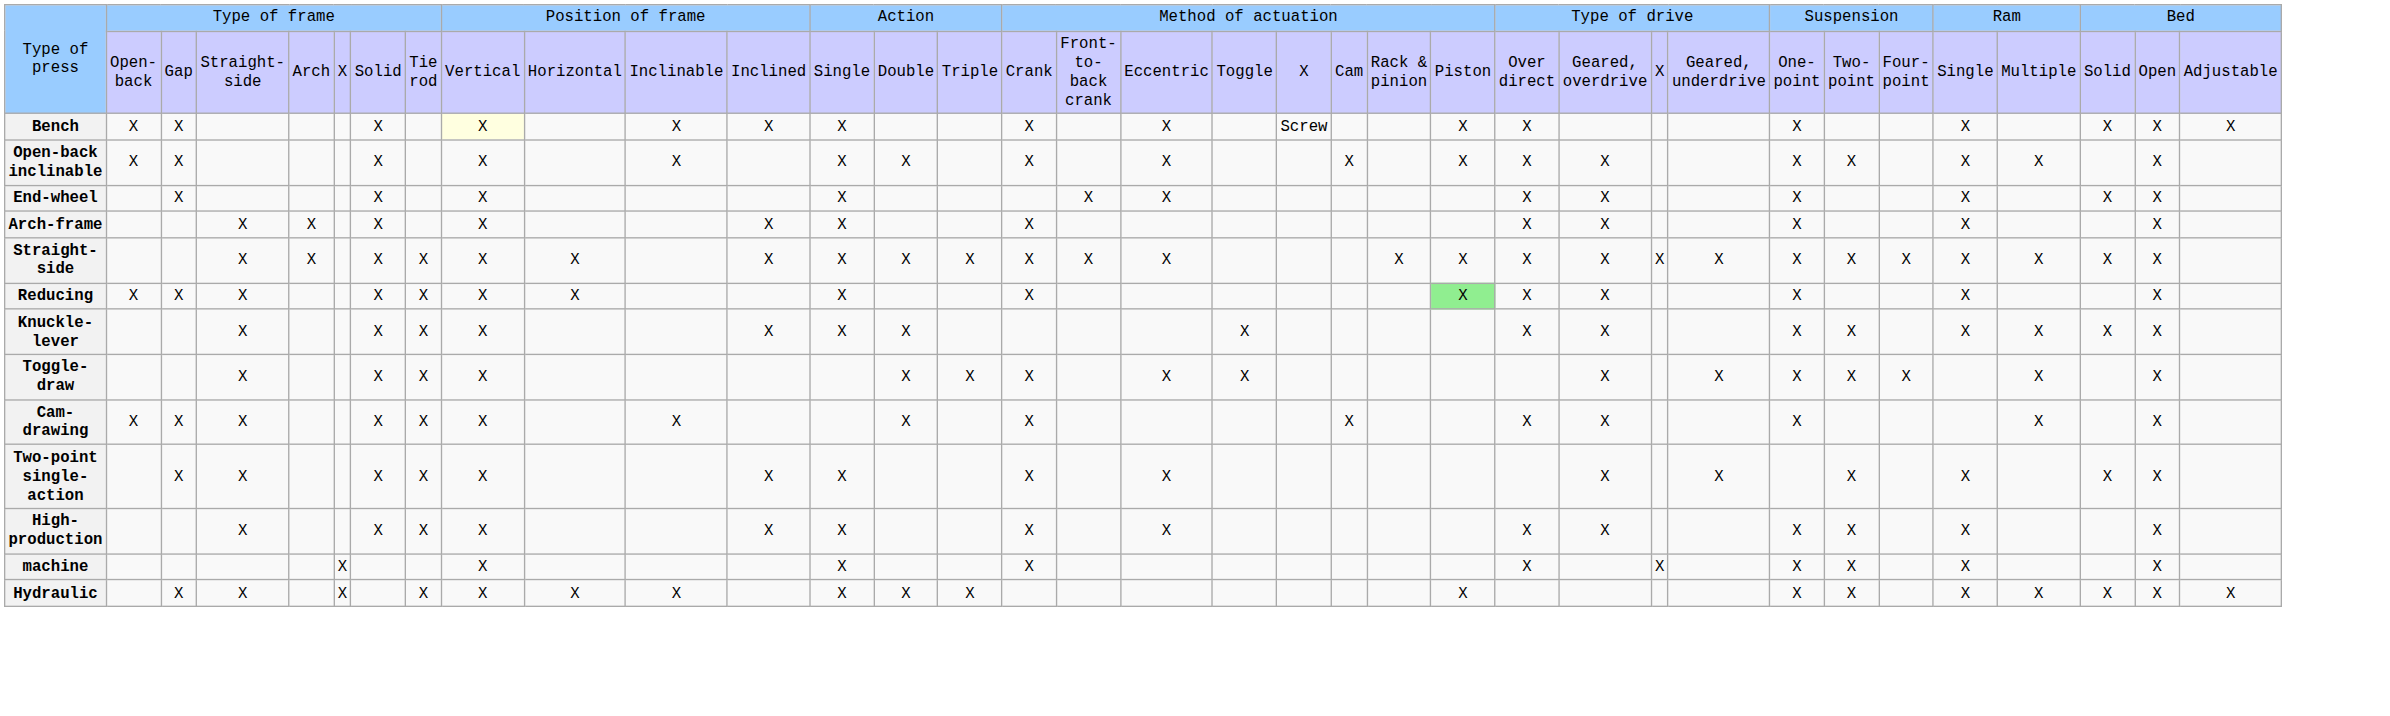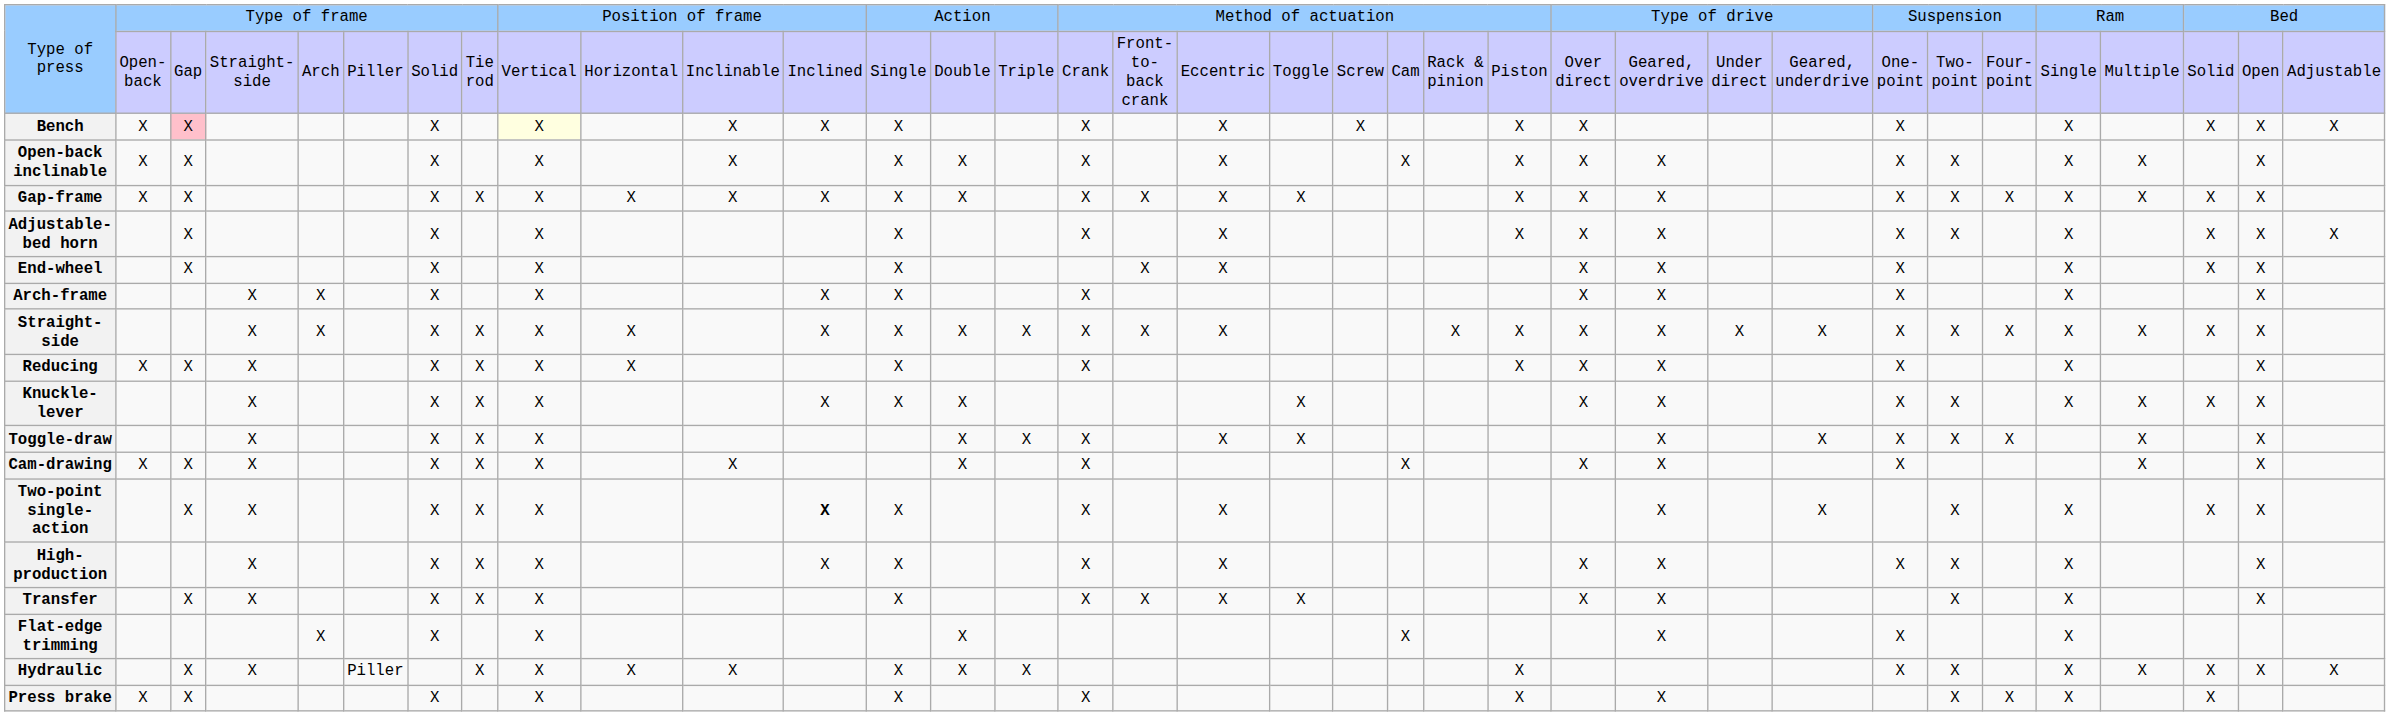 <table class="wikitable" style="text-align:center; font-size:90%;">
 <tr bgcolor="#99CCFF">
 <td rowspan="2">Type of press</td>
 <td colspan="7">Type of frame</td>
 <td colspan="4">Position of frame</td>
 <td colspan="3">Action</td>
 <td colspan="8">Method of actuation</td>
 <td colspan="4">Type of drive</td>
 <td colspan="3">Suspension</td>
 <td colspan="2">Ram</td>
 <td colspan="3">Bed</td>
 </tr>
 <tr bgcolor="#CCCCFF">
 <td>Open-back</td>
 <td>Gap</td>
 <td>Straight-side</td>
 <td>Arch</td>
-<td width="35">X</td>
+<td>Piller</td>
 <td>Solid</td>
 <td>Tie rod</td>
 <td>Vertical</td>
 <td>Horizontal</td>
 <td>Inclinable</td>
 <td>Inclined</td>
 <td>Single</td>
 <td>Double</td>
 <td>Triple</td>
 <td>Crank</td>
 <td>Front-to-back crank</td>
 <td>Eccentric</td>
 <td>Toggle</td>
-<td>X</td>
+<td>Screw</td>
 <td>Cam</td>
 <td>Rack & pinion</td>
 <td>Piston</td>
 <td>Over direct</td>
 <td>Geared, overdrive</td>
-<td width="40">X</td>
+<td>Under direct</td>
 <td>Geared, underdrive</td>
 <td>One-point</td>
 <td>Two-point</td>
 <td>Four-point</td>
 <td>Single</td>
 <td>Multiple</td>
 <td>Solid</td>
 <td>Open</td>
 <td>Adjustable</td>
 </tr>
 <tr>
 <th scope="row">Bench</th>
 <td>X</td>
-<td>X</td>
+<td style="background: pink;">X</td>
 <td></td>
 <td></td>
 <td></td>
 <td>X</td>
 <td></td>
 <td style="background: lightyellow;">X</td>
 <td></td>
 <td>X</td>
 <td>X</td>
 <td>X</td>
 <td></td>
 <td></td>
 <td>X</td>
 <td></td>
 <td>X</td>
 <td></td>
-<td>Screw</td>
+<td>X</td>
 <td></td>
 <td></td>
 <td>X</td>
 <td>X</td>
 <td></td>
 <td></td>
 <td></td>
 <td>X</td>
 <td></td>
 <td></td>
 <td>X</td>
 <td></td>
 <td>X</td>
 <td>X</td>
 <td>X</td>
 </tr>
 <tr>
 <th scope="row">Open-back inclinable</th>
 <td>X</td>
 <td>X</td>
 <td></td>
 <td></td>
 <td></td>
 <td>X</td>
 <td></td>
 <td>X</td>
 <td></td>
 <td>X</td>
 <td></td>
 <td>X</td>
 <td>X</td>
 <td></td>
 <td>X</td>
 <td></td>
 <td>X</td>
 <td></td>
 <td></td>
 <td>X</td>
 <td></td>
 <td>X</td>
 <td>X</td>
 <td>X</td>
 <td></td>
 <td></td>
 <td>X</td>
 <td>X</td>
 <td></td>
 <td>X</td>
 <td>X</td>
 <td></td>
 <td>X</td>
 <td></td>
+</tr>
+<tr>
+<th>Gap-frame</th>
+<td>X</td>
+<td>X</td>
+<td></td>
+<td></td>
+<td></td>
+<td>X</td>
+<td>X</td>
+<td>X</td>
+<td>X</td>
+<td>X</td>
+<td>X</td>
+<td>X</td>
+<td>X</td>
+<td></td>
+<td>X</td>
+<td>X</td>
+<td>X</td>
+<td>X</td>
+<td></td>
+<td></td>
+<td></td>
+<td>X</td>
+<td>X</td>
+<td>X</td>
+<td></td>
+<td></td>
+<td>X</td>
+<td>X</td>
+<td>X</td>
+<td>X</td>
+<td>X</td>
+<td>X</td>
+<td>X</td>
+<td></td>
+</tr>
+<tr>
+<th scope="row">Adjustable-bed horn</th>
+<td></td>
+<td>X</td>
+<td></td>
+<td></td>
+<td></td>
+<td>X</td>
+<td></td>
+<td>X</td>
+<td></td>
+<td></td>
+<td></td>
+<td>X</td>
+<td></td>
+<td></td>
+<td>X</td>
+<td></td>
+<td>X</td>
+<td></td>
+<td></td>
+<td></td>
+<td></td>
+<td>X</td>
+<td>X</td>
+<td>X</td>
+<td></td>
+<td></td>
+<td>X</td>
+<td>X</td>
+<td></td>
+<td>X</td>
+<td></td>
+<td>X</td>
+<td>X</td>
+<td>X</td>
 </tr>
 <tr>
 <th scope="row">End-wheel</th>
 <td></td>
 <td>X</td>
 <td></td>
 <td></td>
 <td></td>
 <td>X</td>
 <td></td>
 <td>X</td>
 <td></td>
 <td></td>
 <td></td>
 <td>X</td>
 <td></td>
 <td></td>
 <td></td>
 <td>X</td>
 <td>X</td>
 <td></td>
 <td></td>
 <td></td>
 <td></td>
 <td></td>
 <td>X</td>
 <td>X</td>
 <td></td>
 <td></td>
 <td>X</td>
 <td></td>
 <td></td>
 <td>X</td>
 <td></td>
 <td>X</td>
 <td>X</td>
 <td></td>
 </tr>
 <tr>
 <th scope="row">Arch-frame</th>
 <td></td>
 <td></td>
 <td>X</td>
 <td>X</td>
 <td></td>
 <td>X</td>
 <td></td>
 <td>X</td>
 <td></td>
 <td></td>
 <td>X</td>
 <td>X</td>
 <td></td>
 <td></td>
 <td>X</td>
 <td></td>
 <td></td>
 <td></td>
 <td></td>
 <td></td>
 <td></td>
 <td></td>
 <td>X</td>
 <td>X</td>
 <td></td>
 <td></td>
 <td>X</td>
 <td></td>
 <td></td>
 <td>X</td>
 <td></td>
 <td></td>
 <td>X</td>
 <td></td>
 </tr>
 <tr>
 <th scope="row">Straight-side</th>
 <td></td>
 <td></td>
 <td>X</td>
 <td>X</td>
 <td></td>
 <td>X</td>
 <td>X</td>
 <td>X</td>
 <td>X</td>
 <td></td>
 <td>X</td>
 <td>X</td>
 <td>X</td>
 <td>X</td>
 <td>X</td>
 <td>X</td>
 <td>X</td>
 <td></td>
 <td></td>
 <td></td>
 <td>X</td>
 <td>X</td>
 <td>X</td>
 <td>X</td>
 <td>X</td>
 <td>X</td>
 <td>X</td>
 <td>X</td>
 <td>X</td>
 <td>X</td>
 <td>X</td>
 <td>X</td>
 <td>X</td>
 <td></td>
 </tr>
 <tr>
 <th scope="row">Reducing</th>
 <td>X</td>
 <td>X</td>
 <td>X</td>
 <td></td>
 <td></td>
 <td>X</td>
 <td>X</td>
 <td>X</td>
 <td>X</td>
 <td></td>
 <td></td>
 <td>X</td>
 <td></td>
 <td></td>
 <td>X</td>
 <td></td>
 <td></td>
 <td></td>
 <td></td>
 <td></td>
 <td></td>
-<td style="background: lightgreen;">X</td>
+<td>X</td>
 <td>X</td>
 <td>X</td>
 <td></td>
 <td></td>
 <td>X</td>
 <td></td>
 <td></td>
 <td>X</td>
 <td></td>
 <td></td>
 <td>X</td>
 <td></td>
 </tr>
 <tr>
 <th scope="row">Knuckle-lever</th>
 <td width="50"></td>
 <td width="28"></td>
 <td width="50">X</td>
 <td width="33"></td>
 <td width="35"></td>
 <td width="34">X</td>
 <td width="48">X</td>
 <td width="49">X</td>
 <td width="62"></td>
 <td width="59"></td>
 <td width="50">X</td>
 <td width="41">X</td>
 <td width="45">X</td>
 <td width="39"></td>
 <td width="40"></td>
 <td width="64"></td>
 <td width="57"></td>
 <td width="45">X</td>
 <td width="42"></td>
 <td width="32"></td>
 <td width="61"></td>
 <td width="42"></td>
 <td width="39">X</td>
 <td width="60">X</td>
 <td width="40"></td>
 <td width="68"></td>
 <td width="35">X</td>
 <td width="35">X</td>
 <td width="36"></td>
 <td width="41">X</td>
 <td width="51">X</td>
 <td width="34">X</td>
 <td width="36">X</td>
 <td width="66"></td>
 </tr>
 <tr>
 <th scope="row">Toggle-draw</th>
 <td width="50"></td>
 <td width="28"></td>
 <td width="50">X</td>
 <td width="33"></td>
 <td width="35"></td>
 <td width="34">X</td>
 <td width="48">X</td>
 <td width="49">X</td>
 <td width="62"></td>
 <td width="59"></td>
 <td width="50"></td>
 <td width="41"></td>
 <td width="45">X</td>
 <td width="39">X</td>
 <td width="40">X</td>
 <td width="64"></td>
 <td width="57">X</td>
 <td width="45">X</td>
 <td width="42"></td>
 <td width="32"></td>
 <td width="61"></td>
 <td width="42"></td>
 <td width="39"></td>
 <td width="60">X</td>
 <td width="40"></td>
 <td width="68">X</td>
 <td width="35">X</td>
 <td width="35">X</td>
 <td width="36">X</td>
 <td width="41"></td>
 <td width="51">X</td>
 <td width="34"></td>
 <td width="36">X</td>
 <td width="66"></td>
 </tr>
 <tr>
 <th scope="row">Cam-drawing</th>
 <td width="50">X</td>
 <td width="28">X</td>
 <td width="50">X</td>
 <td width="33"></td>
 <td width="35"></td>
 <td width="34">X</td>
 <td width="48">X</td>
 <td width="49">X</td>
 <td width="62"></td>
 <td width="59">X</td>
 <td width="50"></td>
 <td width="41"></td>
 <td width="45">X</td>
 <td width="39"></td>
 <td width="40">X</td>
 <td width="64"></td>
 <td width="57"></td>
 <td width="45"></td>
 <td width="42"></td>
 <td width="32">X</td>
 <td width="61"></td>
 <td width="42"></td>
 <td width="39">X</td>
 <td width="60">X</td>
 <td width="40"></td>
 <td width="68"></td>
 <td width="35">X</td>
 <td width="35"></td>
 <td width="36"></td>
 <td width="41"></td>
 <td width="51">X</td>
 <td width="34"></td>
 <td width="36">X</td>
 <td width="66"></td>
 </tr>
 <tr>
 <th scope="row">Two-point single-action</th>
 <td width="50"></td>
 <td width="28">X</td>
 <td width="50">X</td>
 <td width="33"></td>
 <td width="35"></td>
 <td width="34">X</td>
 <td width="48">X</td>
 <td width="49">X</td>
 <td width="62"></td>
 <td width="59"></td>
-<td width="50">X</td>
+<td width="50"><strong>X</strong></td>
 <td width="41">X</td>
 <td width="45"></td>
 <td width="39"></td>
 <td width="40">X</td>
 <td width="64"></td>
 <td width="57">X</td>
 <td width="45"></td>
 <td width="42"></td>
 <td width="32"></td>
 <td width="61"></td>
 <td width="42"></td>
 <td width="39"></td>
 <td width="60">X</td>
 <td width="40"></td>
 <td width="68">X</td>
 <td width="35"></td>
 <td width="35">X</td>
 <td width="36"></td>
 <td width="41">X</td>
 <td width="51"></td>
 <td width="34">X</td>
 <td width="36">X</td>
 <td width="66"></td>
 </tr>
 <tr>
 <th scope="row">High-production</th>
 <td width="50"></td>
 <td width="28"></td>
 <td width="50">X</td>
 <td width="33"></td>
 <td width="35"></td>
 <td width="34">X</td>
 <td width="48">X</td>
 <td width="49">X</td>
 <td width="62"></td>
 <td width="59"></td>
 <td width="50">X</td>
 <td width="41">X</td>
 <td width="45"></td>
 <td width="39"></td>
 <td width="40">X</td>
 <td width="64"></td>
 <td width="57">X</td>
 <td width="45"></td>
 <td width="42"></td>
 <td width="32"></td>
 <td width="61"></td>
 <td width="42"></td>
 <td width="39">X</td>
 <td width="60">X</td>
 <td width="40"></td>
 <td width="68"></td>
 <td width="35">X</td>
 <td width="35">X</td>
 <td width="36"></td>
 <td width="41">X</td>
 <td width="51"></td>
 <td width="34"></td>
 <td width="36">X</td>
 <td width="66"></td>
 </tr>
 <tr>
-<th scope="row"> machine</th>
+<th scope="row">Transfer</th>
 <td width="50"></td>
-<td width="28"></td>
-<td width="50"></td>
+<td width="28">X</td>
+<td width="50">X</td>
 <td width="33"></td>
-<td width="35">X</td>
-<td width="34"></td>
-<td width="48"></td>
+<td width="35"></td>
+<td width="34">X</td>
+<td width="48">X</td>
 <td width="49">X</td>
 <td width="62"></td>
 <td width="59"></td>
 <td width="50"></td>
 <td width="41">X</td>
 <td width="45"></td>
 <td width="39"></td>
 <td width="40">X</td>
-<td width="64"></td>
-<td width="57"></td>
-<td width="45"></td>
+<td width="64">X</td>
+<td width="57">X</td>
+<td width="45">X</td>
 <td width="42"></td>
 <td width="32"></td>
 <td width="61"></td>
 <td width="42"></td>
 <td width="39">X</td>
-<td width="60"></td>
-<td width="40">X</td>
+<td width="60">X</td>
+<td width="40"></td>
 <td width="68"></td>
-<td width="35">X</td>
+<td width="35"></td>
 <td width="35">X</td>
 <td width="36"></td>
 <td width="41">X</td>
 <td width="51"></td>
 <td width="34"></td>
 <td width="36">X</td>
 <td width="66"></td>
 </tr>
 <tr>
+<th scope="row">Flat-edge trimming</th>
+<td width="50"></td>
+<td width="28"></td>
+<td width="50"></td>
+<td width="33">X</td>
+<td width="35"></td>
+<td width="34">X</td>
+<td width="48"></td>
+<td width="49">X</td>
+<td width="62"></td>
+<td width="59"></td>
+<td width="50"></td>
+<td width="41"></td>
+<td width="45">X</td>
+<td width="39"></td>
+<td width="40"></td>
+<td width="64"></td>
+<td width="57"></td>
+<td width="45"></td>
+<td width="42"></td>
+<td width="32">X</td>
+<td width="61"></td>
+<td width="42"></td>
+<td width="39"></td>
+<td width="60">X</td>
+<td width="40"></td>
+<td width="68"></td>
+<td width="35">X</td>
+<td width="35"></td>
+<td width="36"></td>
+<td width="41">X</td>
+<td width="51"></td>
+<td width="34"></td>
+<td width="36"></td>
+<td width="66"></td>
+</tr>
+<tr>
 <th scope="row">Hydraulic</th>
 <td width="50"></td>
 <td width="28">X</td>
 <td width="50">X</td>
 <td width="33"></td>
-<td width="35">X</td>
+<td>Piller</td>
 <td width="34"></td>
 <td width="48">X</td>
 <td width="49">X</td>
 <td width="62">X</td>
 <td width="59">X</td>
 <td width="50"></td>
 <td width="41">X</td>
 <td width="45">X</td>
 <td width="39">X</td>
 <td width="40"></td>
 <td width="64"></td>
 <td width="57"></td>
 <td width="45"></td>
 <td width="42"></td>
 <td width="32"></td>
 <td width="61"></td>
 <td width="42">X</td>
 <td width="39"></td>
 <td width="60"></td>
 <td width="40"></td>
 <td width="68"></td>
 <td width="35">X</td>
 <td width="35">X</td>
 <td width="36"></td>
 <td width="41">X</td>
 <td width="51">X</td>
 <td width="34">X</td>
 <td width="36">X</td>
 <td width="66">X</td>
 </tr>
+<tr>
+<th scope="row">Press brake</th>
+<td width="50">X</td>
+<td width="28">X</td>
+<td width="50"></td>
+<td width="33"></td>
+<td width="35"></td>
+<td width="34">X</td>
+<td width="48"></td>
+<td width="49">X</td>
+<td width="62"></td>
+<td width="59"></td>
+<td width="50"></td>
+<td width="41">X</td>
+<td width="45"></td>
+<td width="39"></td>
+<td width="40">X</td>
+<td width="64"></td>
+<td width="57"></td>
+<td width="45"></td>
+<td width="42"></td>
+<td width="32"></td>
+<td width="61"></td>
+<td width="42">X</td>
+<td width="39"></td>
+<td width="60">X</td>
+<td width="40"></td>
+<td width="68"></td>
+<td width="35"></td>
+<td width="35">X</td>
+<td width="36">X</td>
+<td width="41">X</td>
+<td width="51"></td>
+<td width="34">X</td>
+<td width="36"></td>
+<td width="66"></td>
+</tr>
 </table>
